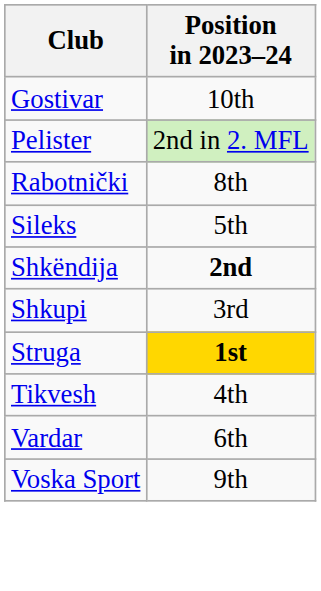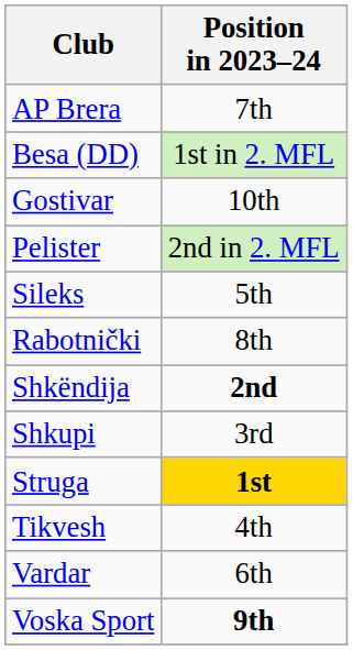 <table class="wikitable sortable" style="text-align:center;">
 <tr>
 <th>Club<br></th>
 <th>Position<br>in 2023–24</th>
+</tr>
+<tr>
+<td style="text-align:left;"><a href='#'>AP Brera</a></td>
+<td>7th</td>
+</tr>
+<tr>
+<td style="text-align:left;"><a href='#'>Besa (DD)</a></td>
+<td bgcolor="#D0F0C0">1st in <a href='#'>2. MFL</a></td>
 </tr>
 <tr>
 <td style="text-align:left;"><a href='#'>Gostivar</a></td>
 <td>10th</td>
 </tr>
 <tr>
 <td style="text-align:left;"><a href='#'>Pelister</a></td>
 <td bgcolor="#D0F0C0">2nd in <a href='#'>2. MFL</a></td>
 </tr>
 <tr>
+<td style="text-align:left;"><a href='#'>Sileks</a></td>
+<td>5th</td>
+</tr>
+<tr>
 <td style="text-align:left;"><a href='#'>Rabotnički</a></td>
 <td>8th</td>
-</tr>
-<tr>
-<td style="text-align:left;"><a href='#'>Sileks</a></td>
-<td>5th</td>
 </tr>
 <tr>
 <td style="text-align:left;"><a href='#'>Shkëndija</a></td>
 <td><strong>2nd</strong></td>
 </tr>
 <tr>
 <td style="text-align:left;"><a href='#'>Shkupi</a></td>
 <td>3rd</td>
 </tr>
 <tr>
 <td style="text-align:left;"><a href='#'>Struga</a></td>
 <td bgcolor="gold"><strong>1st</strong></td>
 </tr>
 <tr>
 <td style="text-align:left;"><a href='#'>Tikvesh</a></td>
 <td>4th</td>
 </tr>
 <tr>
 <td style="text-align:left;"><a href='#'>Vardar</a></td>
 <td>6th</td>
 </tr>
 <tr>
 <td style="text-align:left;"><a href='#'>Voska Sport</a></td>
-<td>9th</td>
+<td><strong>9th</strong></td>
 </tr>
 </table>
